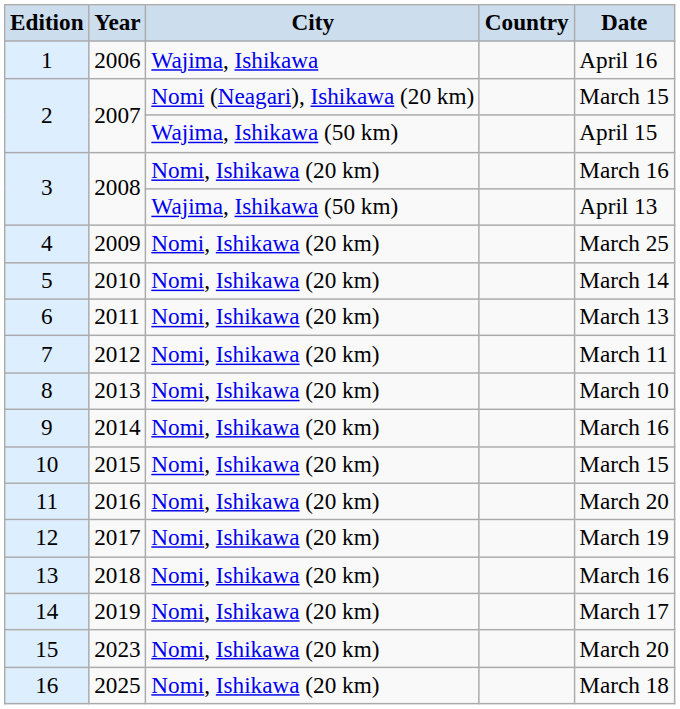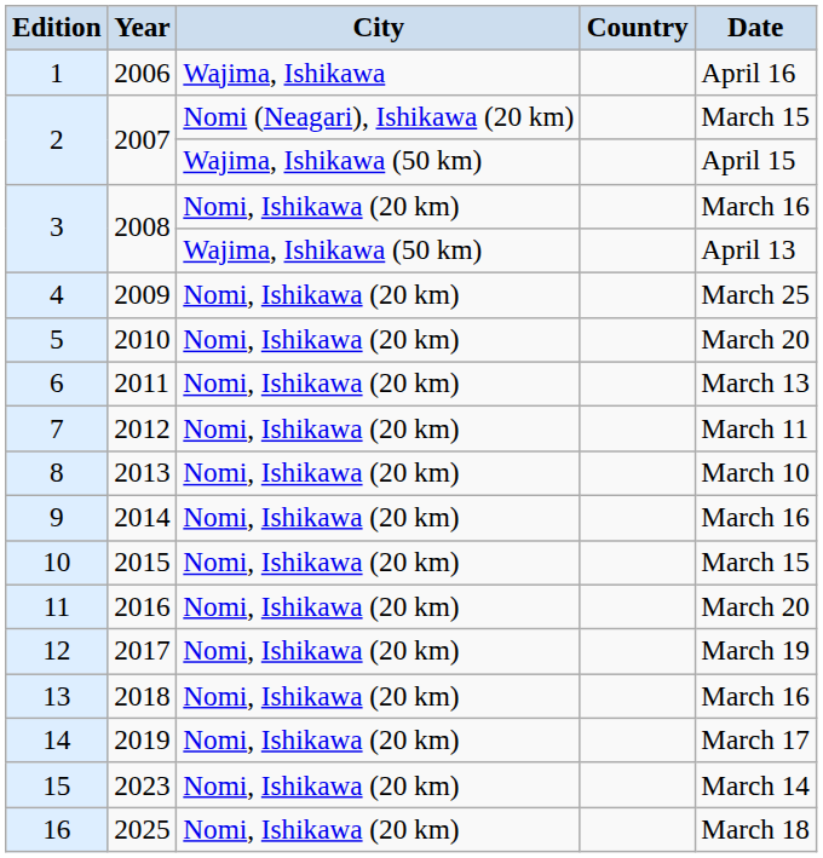 <table class="wikitable" align="center">
 <tr>
 <th style="background-color: #CCDDEE;">Edition</th>
 <th style="background-color: #CCDDEE;">Year</th>
 <th style="background-color: #CCDDEE;">City</th>
 <th style="background-color: #CCDDEE;">Country</th>
 <th style="background-color: #CCDDEE;">Date</th>
 </tr>
 <tr>
 <td bgcolor=DDEEFF align="center">1</td>
 <td>2006</td>
 <td><a href='#'>Wajima</a>, <a href='#'>Ishikawa</a></td>
 <td></td>
 <td>April 16</td>
 </tr>
 <tr>
 <td rowspan=2 bgcolor=DDEEFF align="center">2</td>
 <td rowspan=2>2007</td>
 <td><a href='#'>Nomi</a> (<a href='#'>Neagari</a>), <a href='#'>Ishikawa</a> (20 km)</td>
 <td></td>
 <td>March 15</td>
 </tr>
 <tr>
 <td><a href='#'>Wajima</a>, <a href='#'>Ishikawa</a> (50 km)</td>
 <td></td>
 <td>April 15</td>
 </tr>
 <tr>
 <td rowspan=2 bgcolor=DDEEFF align="center">3</td>
 <td rowspan=2>2008</td>
 <td><a href='#'>Nomi</a>, <a href='#'>Ishikawa</a> (20 km)</td>
 <td></td>
 <td>March 16</td>
 </tr>
 <tr>
 <td><a href='#'>Wajima</a>, <a href='#'>Ishikawa</a> (50 km)</td>
 <td></td>
 <td>April 13</td>
 </tr>
 <tr>
 <td bgcolor=DDEEFF align="center">4</td>
 <td>2009</td>
 <td><a href='#'>Nomi</a>, <a href='#'>Ishikawa</a> (20 km)</td>
 <td></td>
 <td>March 25</td>
 </tr>
 <tr>
 <td bgcolor=DDEEFF align="center">5</td>
 <td>2010</td>
 <td><a href='#'>Nomi</a>, <a href='#'>Ishikawa</a> (20 km)</td>
 <td></td>
-<td>March 14</td>
+<td>March 20</td>
 </tr>
 <tr>
 <td bgcolor=DDEEFF align="center">6</td>
 <td>2011</td>
 <td><a href='#'>Nomi</a>, <a href='#'>Ishikawa</a> (20 km)</td>
 <td></td>
 <td>March 13</td>
 </tr>
 <tr>
 <td bgcolor=DDEEFF align="center">7</td>
 <td>2012</td>
 <td><a href='#'>Nomi</a>, <a href='#'>Ishikawa</a> (20 km)</td>
 <td></td>
 <td>March 11</td>
 </tr>
 <tr>
 <td bgcolor=DDEEFF align="center">8</td>
 <td>2013</td>
 <td><a href='#'>Nomi</a>, <a href='#'>Ishikawa</a> (20 km)</td>
 <td></td>
 <td>March 10</td>
 </tr>
 <tr>
 <td bgcolor=DDEEFF align="center">9</td>
 <td>2014</td>
 <td><a href='#'>Nomi</a>, <a href='#'>Ishikawa</a> (20 km)</td>
 <td></td>
 <td>March 16</td>
 </tr>
 <tr>
 <td bgcolor=DDEEFF align="center">10</td>
 <td>2015</td>
 <td><a href='#'>Nomi</a>, <a href='#'>Ishikawa</a> (20 km)</td>
 <td></td>
 <td>March 15</td>
 </tr>
 <tr>
 <td bgcolor=DDEEFF align="center">11</td>
 <td>2016</td>
 <td><a href='#'>Nomi</a>, <a href='#'>Ishikawa</a> (20 km)</td>
 <td></td>
 <td>March 20</td>
 </tr>
 <tr>
 <td bgcolor=DDEEFF align="center">12</td>
 <td>2017</td>
 <td><a href='#'>Nomi</a>, <a href='#'>Ishikawa</a> (20 km)</td>
 <td></td>
 <td>March 19</td>
 </tr>
 <tr>
 <td bgcolor=DDEEFF align="center">13</td>
 <td>2018</td>
 <td><a href='#'>Nomi</a>, <a href='#'>Ishikawa</a> (20 km)</td>
 <td></td>
 <td>March 16</td>
 </tr>
 <tr>
 <td bgcolor=DDEEFF align="center">14</td>
 <td>2019</td>
 <td><a href='#'>Nomi</a>, <a href='#'>Ishikawa</a> (20 km)</td>
 <td></td>
 <td>March 17</td>
 </tr>
 <tr>
 <td bgcolor=DDEEFF align="center">15</td>
 <td>2023</td>
 <td><a href='#'>Nomi</a>, <a href='#'>Ishikawa</a> (20 km)</td>
 <td></td>
-<td>March 20</td>
+<td>March 14</td>
 </tr>
 <tr>
 <td bgcolor=DDEEFF align="center">16</td>
 <td>2025</td>
 <td><a href='#'>Nomi</a>, <a href='#'>Ishikawa</a> (20 km)</td>
 <td></td>
 <td>March 18</td>
 </tr>
 </table>
